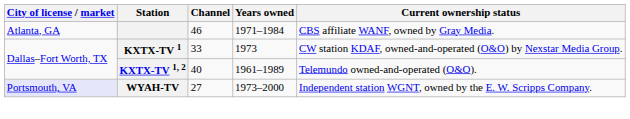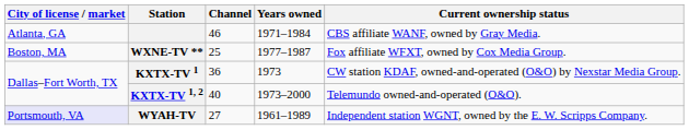 <table class="wikitable">
 <tr>
 <th><a href='#'>City of license</a> / <a href='#'>market</a></th>
 <th>Station</th>
 <th>Channel</th>
 <th>Years owned</th>
 <th>Current ownership status</th>
 </tr>
 <tr>
 <td><a href='#'>Atlanta, GA</a></td>
 <th></th>
 <td>46</td>
 <td>1971–1984</td>
 <td><a href='#'>CBS</a> affiliate <a href='#'>WANF</a>, owned by <a href='#'>Gray Media</a>.</td>
 </tr>
 <tr>
+<td><a href='#'>Boston, MA</a></td>
+<th>WXNE-TV **</th>
+<td>25</td>
+<td>1977–1987</td>
+<td><a href='#'>Fox</a> affiliate <a href='#'>WFXT</a>, owned by <a href='#'>Cox Media Group</a>.</td>
+</tr>
+<tr>
 <td rowspan="2"><a href='#'>Dallas</a>–<a href='#'>Fort Worth, TX</a></td>
 <th>KXTX-TV <sup>1</sup></th>
-<td>33</td>
+<td>36</td>
 <td>1973</td>
 <td><a href='#'>CW</a> station <a href='#'>KDAF</a>, owned-and-operated (<a href='#'>O&O</a>) by <a href='#'>Nexstar Media Group</a>.</td>
 </tr>
 <tr>
 <th><a href='#'>KXTX-TV</a> <sup>1, 2</sup></th>
 <td>40</td>
-<td>1961–1989</td>
+<td>1973–2000</td>
 <td><a href='#'>Telemundo</a> owned-and-operated (<a href='#'>O&O</a>).</td>
 </tr>
 <tr>
 <td style="background: lavender;"><a href='#'>Portsmouth, VA</a></td>
 <th>WYAH-TV</th>
 <td>27</td>
-<td>1973–2000</td>
+<td>1961–1989</td>
 <td><a href='#'>Independent station</a> <a href='#'>WGNT</a>, owned by the <a href='#'>E. W. Scripps Company</a>.</td>
 </tr>
 </table>
